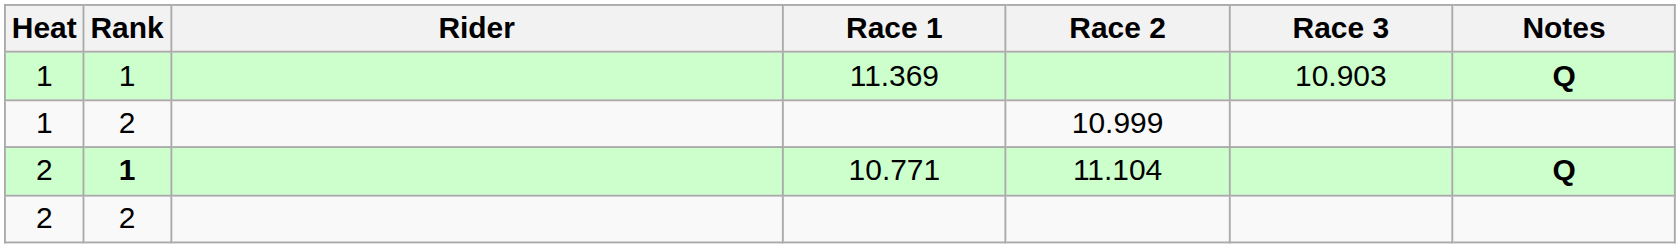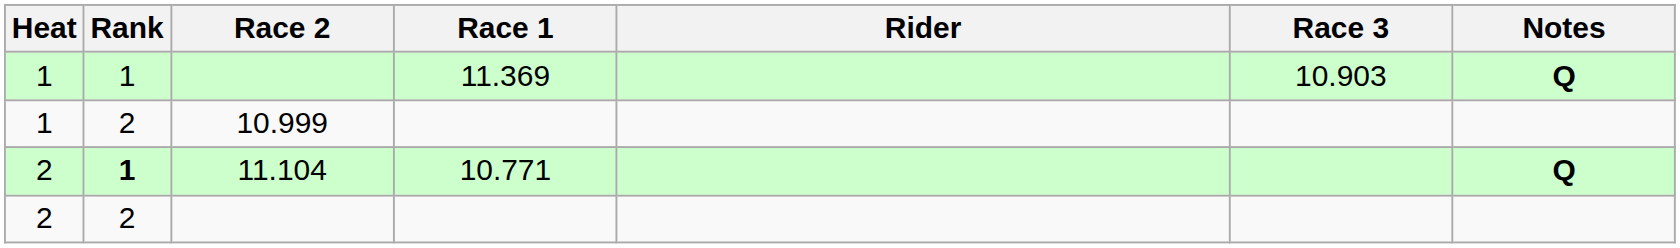 <table class="wikitable sortable" style="text-align:center;">
 <tr>
 <th>Heat</th>
 <th>Rank</th>
+<th style="width:7em;">Race 2</th>
+<th style="width:7em;">Race 1</th>
 <th style="width:20em;">Rider</th>
-<th style="width:7em;">Race 1</th>
-<th style="width:7em;">Race 2</th>
 <th style="width:7em;">Race 3</th>
 <th style="width:7em;">Notes</th>
 </tr>
 <tr bgcolor=ccffcc>
 <td>1</td>
 <td>1</td>
+<td></td>
+<td>11.369</td>
 <td align=left></td>
-<td>11.369</td>
-<td></td>
 <td>10.903</td>
 <td><strong>Q</strong></td>
 </tr>
 <tr>
 <td>1</td>
 <td>2</td>
+<td>10.999</td>
+<td></td>
 <td align=left></td>
-<td></td>
-<td>10.999</td>
 <td></td>
 <td></td>
 </tr>
 <tr bgcolor=ccffcc>
 <td>2</td>
 <td><strong>1</strong></td>
+<td>11.104</td>
+<td>10.771</td>
 <td align=left></td>
-<td>10.771</td>
-<td>11.104</td>
 <td></td>
 <td><strong>Q</strong></td>
 </tr>
 <tr>
 <td>2</td>
 <td>2</td>
-<td align=left></td>
 <td></td>
 <td></td>
+<td align=left></td>
 <td></td>
 <td></td>
 </tr>
 </table>
